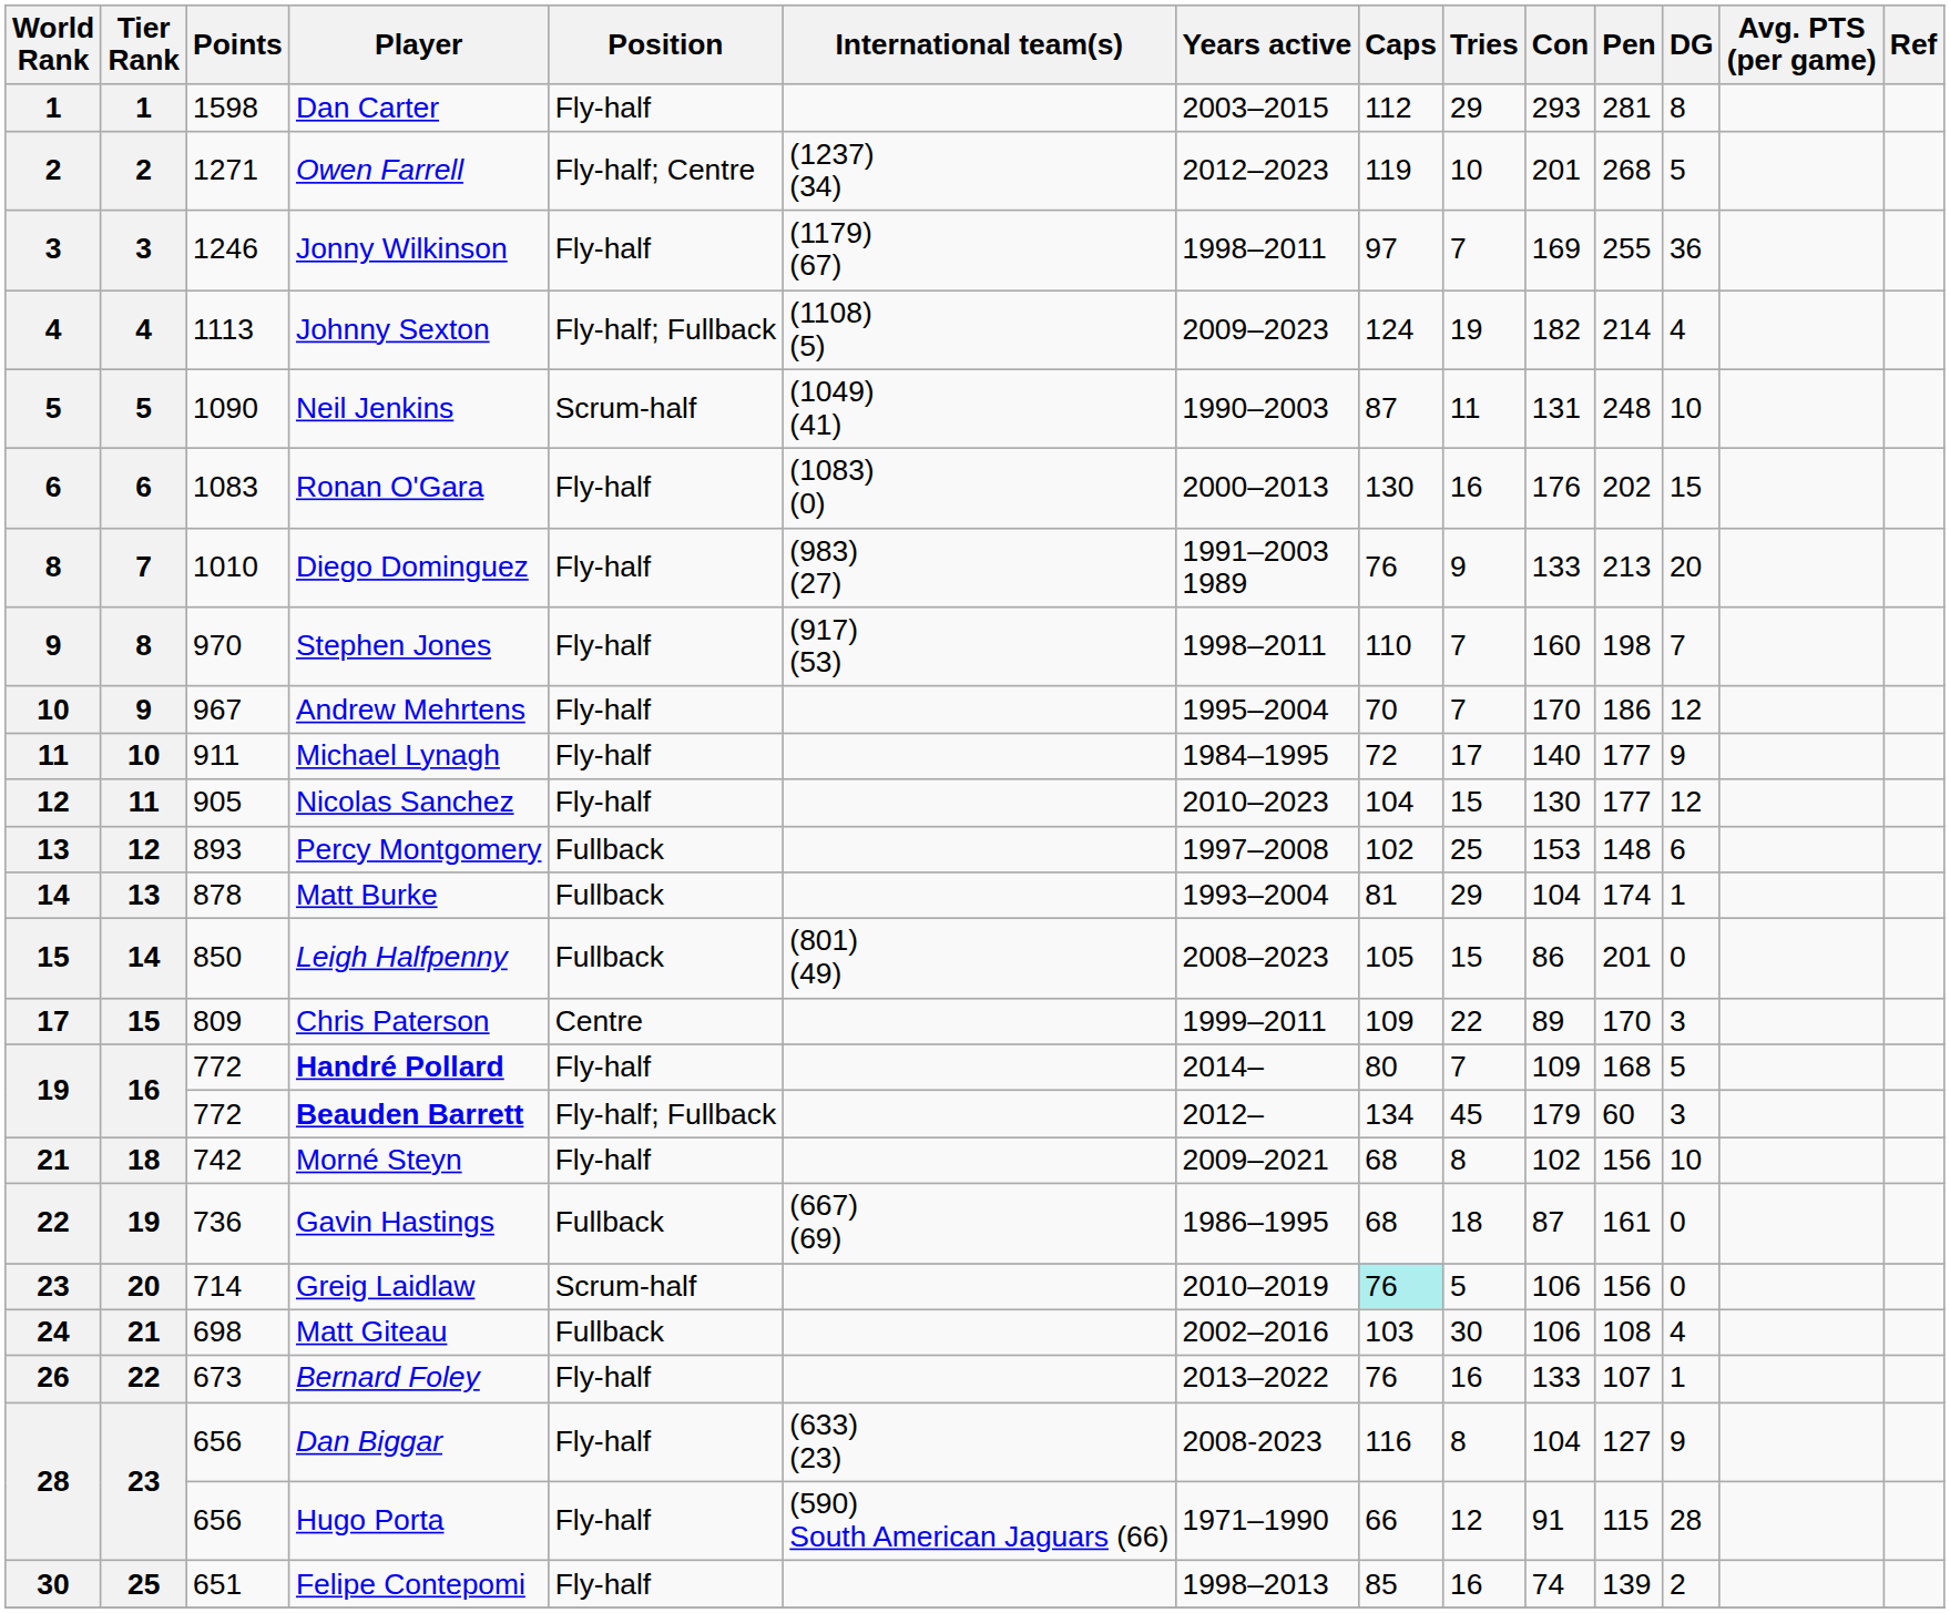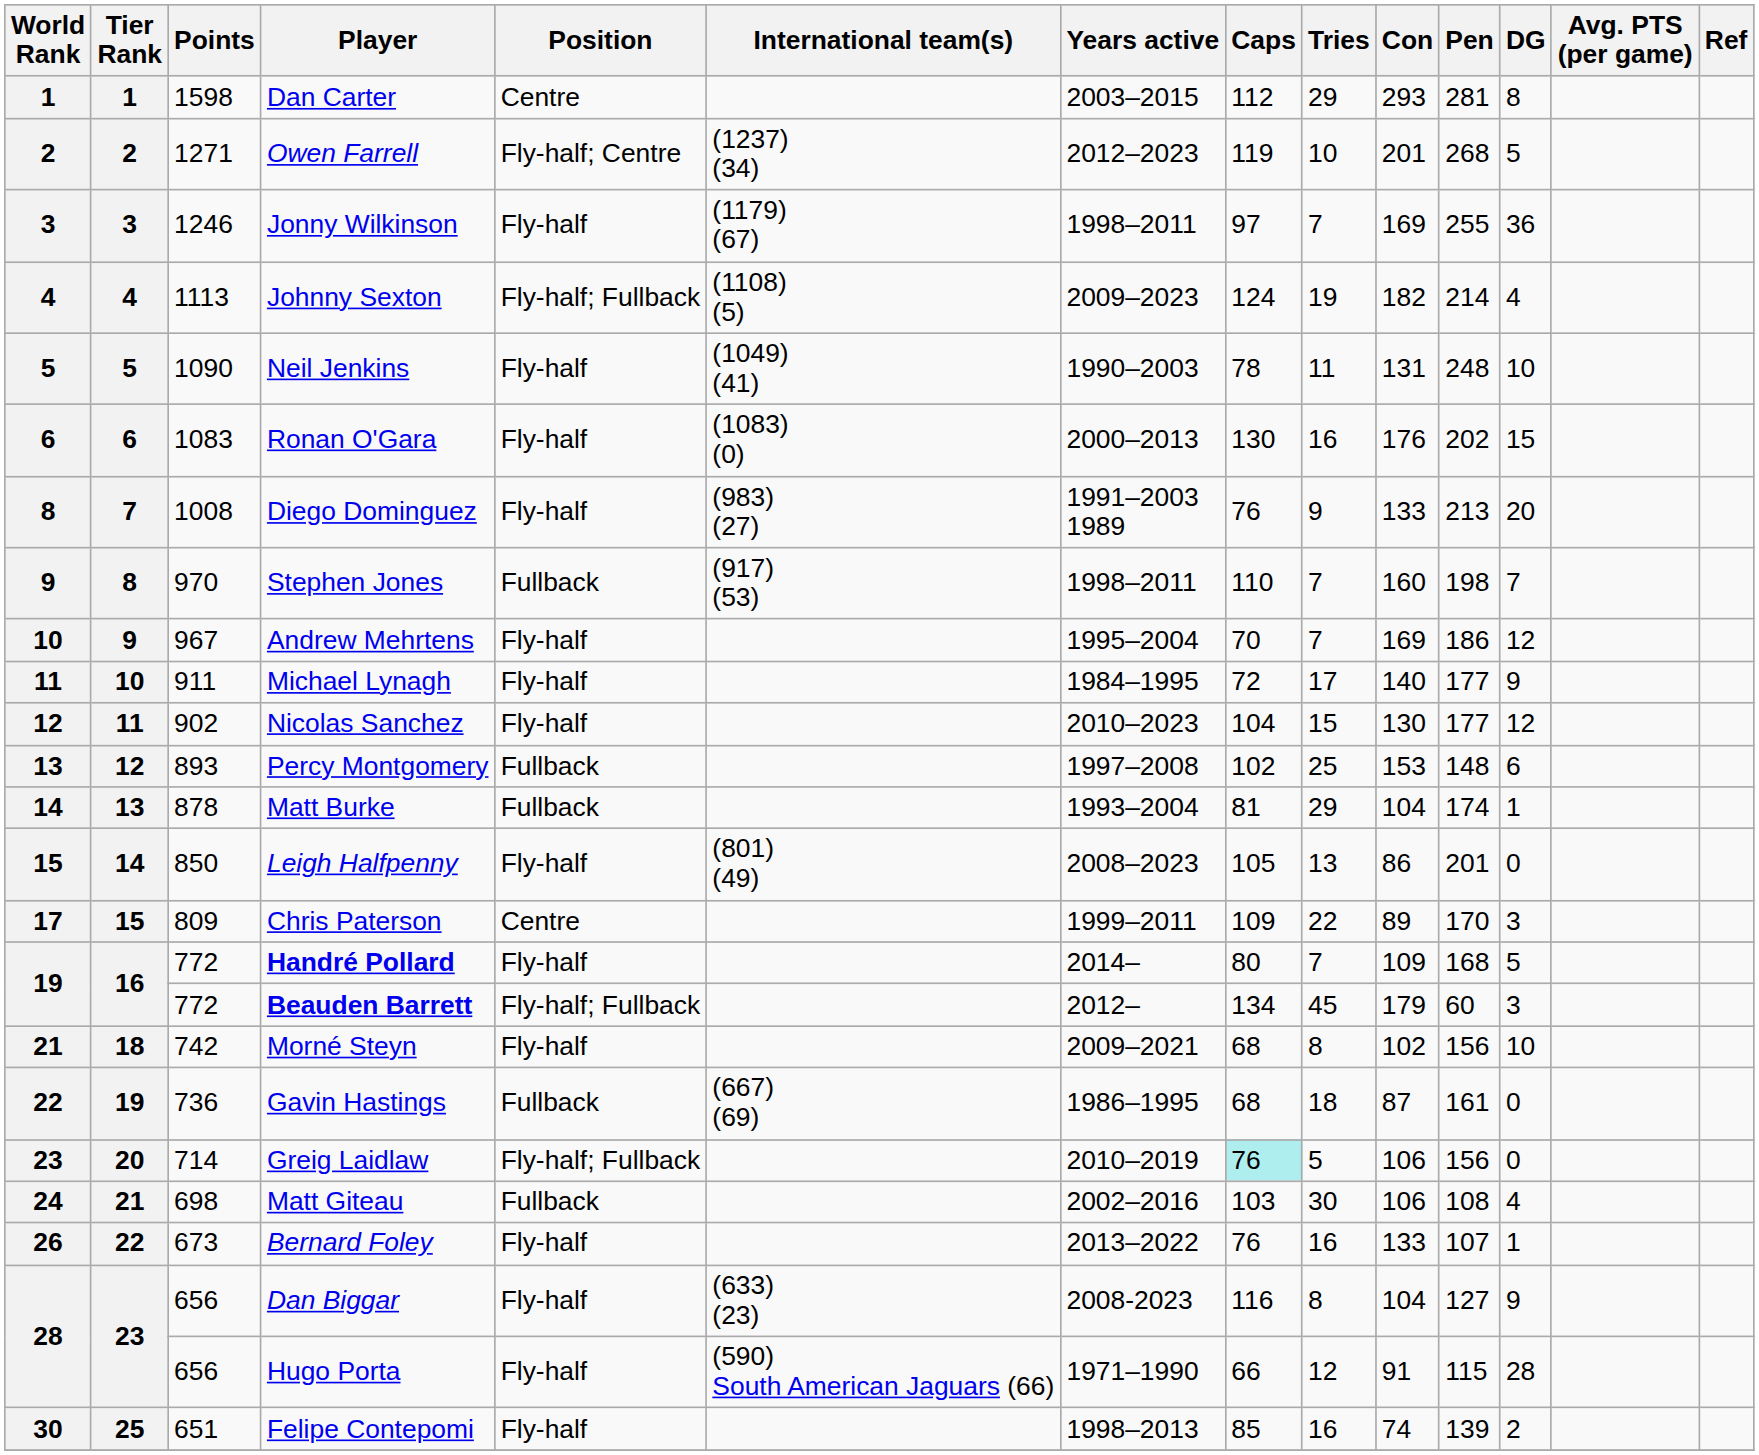 <table class="wikitable sortable" | border="1" cellpadding="0" style="border-collapse: collapse; font-size:100%">
 <tr align="left">
 <th>World<br>Rank</th>
 <th>Tier<br>Rank</th>
 <th>Points</th>
 <th>Player</th>
 <th>Position</th>
 <th>International team(s)</th>
 <th>Years active</th>
 <th>Caps</th>
 <th>Tries</th>
 <th>Con</th>
 <th>Pen</th>
 <th>DG</th>
 <th>Avg. PTS<br>(per game)</th>
 <th>Ref</th>
 </tr>
 <tr>
 <th>1</th>
 <th>1</th>
 <td>1598</td>
 <td><a href='#'>Dan Carter</a></td>
-<td>Fly-half</td>
+<td>Centre</td>
 <td></td>
 <td>2003–2015</td>
 <td>112</td>
 <td>29</td>
 <td>293</td>
 <td>281</td>
 <td>8</td>
 <td></td>
 <td></td>
 </tr>
 <tr>
 <th>2</th>
 <th>2</th>
 <td>1271</td>
 <td><em><a href='#'>Owen Farrell</a></em></td>
 <td>Fly-half; Centre</td>
 <td> (1237)<br> (34)</td>
 <td>2012–2023</td>
 <td>119</td>
 <td>10</td>
 <td>201</td>
 <td>268</td>
 <td>5</td>
 <td></td>
 <td></td>
 </tr>
 <tr>
 <th>3</th>
 <th>3</th>
 <td>1246</td>
 <td><a href='#'>Jonny Wilkinson</a></td>
 <td>Fly-half</td>
 <td> (1179)<br> (67)</td>
 <td>1998–2011</td>
 <td>97</td>
 <td>7</td>
 <td>169</td>
 <td>255</td>
 <td>36</td>
 <td></td>
 <td></td>
 </tr>
 <tr>
 <th>4</th>
 <th>4</th>
 <td>1113</td>
 <td><a href='#'>Johnny Sexton</a></td>
 <td>Fly-half; Fullback</td>
 <td> (1108)<br> (5)</td>
 <td>2009–2023</td>
 <td>124</td>
 <td>19</td>
 <td>182</td>
 <td>214</td>
 <td>4</td>
 <td></td>
 <td></td>
 </tr>
 <tr>
 <th>5</th>
 <th>5</th>
 <td>1090</td>
 <td><a href='#'>Neil Jenkins</a></td>
-<td>Scrum-half</td>
+<td>Fly-half</td>
 <td> (1049)<br> (41)</td>
 <td>1990–2003</td>
-<td>87</td>
+<td>78</td>
 <td>11</td>
 <td>131</td>
 <td>248</td>
 <td>10</td>
 <td></td>
 <td></td>
 </tr>
 <tr>
 <th>6</th>
 <th>6</th>
 <td>1083</td>
 <td><a href='#'>Ronan O'Gara</a></td>
 <td>Fly-half</td>
 <td> (1083)<br> (0)</td>
 <td>2000–2013</td>
 <td>130</td>
 <td>16</td>
 <td>176</td>
 <td>202</td>
 <td>15</td>
 <td></td>
 <td></td>
 </tr>
 <tr>
 <th>8</th>
 <th>7</th>
-<td>1010</td>
+<td>1008</td>
 <td><a href='#'>Diego Dominguez</a></td>
 <td>Fly-half</td>
 <td> (983)<br> (27)</td>
 <td>1991–2003<br>1989</td>
 <td>76</td>
 <td>9</td>
 <td>133</td>
 <td>213</td>
 <td>20</td>
 <td></td>
 <td></td>
 </tr>
 <tr>
 <th>9</th>
 <th>8</th>
 <td>970</td>
 <td><a href='#'>Stephen Jones</a></td>
-<td>Fly-half</td>
+<td>Fullback</td>
 <td> (917)<br> (53)</td>
 <td>1998–2011</td>
 <td>110</td>
 <td>7</td>
 <td>160</td>
 <td>198</td>
 <td>7</td>
 <td></td>
 <td></td>
 </tr>
 <tr>
 <th>10</th>
 <th>9</th>
 <td>967</td>
 <td><a href='#'>Andrew Mehrtens</a></td>
 <td>Fly-half</td>
 <td></td>
 <td>1995–2004</td>
 <td>70</td>
 <td>7</td>
-<td>170</td>
+<td>169</td>
 <td>186</td>
 <td>12</td>
 <td></td>
 <td></td>
 </tr>
 <tr>
 <th>11</th>
 <th>10</th>
 <td>911</td>
 <td><a href='#'>Michael Lynagh</a></td>
 <td>Fly-half</td>
 <td></td>
 <td>1984–1995</td>
 <td>72</td>
 <td>17</td>
 <td>140</td>
 <td>177</td>
 <td>9</td>
 <td></td>
 <td></td>
 </tr>
 <tr>
 <th>12</th>
 <th>11</th>
-<td>905</td>
+<td>902</td>
 <td><a href='#'>Nicolas Sanchez</a></td>
 <td>Fly-half</td>
 <td></td>
 <td>2010–2023</td>
 <td>104</td>
 <td>15</td>
 <td>130</td>
 <td>177</td>
 <td>12</td>
 <td></td>
 <td></td>
 </tr>
 <tr>
 <th>13</th>
 <th>12</th>
 <td>893</td>
 <td><a href='#'>Percy Montgomery</a></td>
 <td>Fullback</td>
 <td></td>
 <td>1997–2008</td>
 <td>102</td>
 <td>25</td>
 <td>153</td>
 <td>148</td>
 <td>6</td>
 <td></td>
 <td></td>
 </tr>
 <tr>
 <th>14</th>
 <th>13</th>
 <td>878</td>
 <td><a href='#'>Matt Burke</a></td>
 <td>Fullback</td>
 <td></td>
 <td>1993–2004</td>
 <td>81</td>
 <td>29</td>
 <td>104</td>
 <td>174</td>
 <td>1</td>
 <td></td>
 <td></td>
 </tr>
 <tr>
 <th>15</th>
 <th>14</th>
 <td>850</td>
 <td><em><a href='#'>Leigh Halfpenny</a></em></td>
-<td>Fullback</td>
+<td>Fly-half</td>
 <td> (801)<br> (49)</td>
 <td>2008–2023</td>
 <td>105</td>
-<td>15</td>
+<td>13</td>
 <td>86</td>
 <td>201</td>
 <td>0</td>
 <td></td>
 <td></td>
 </tr>
 <tr>
 <th>17</th>
 <th>15</th>
 <td>809</td>
 <td><a href='#'>Chris Paterson</a></td>
 <td>Centre</td>
 <td></td>
 <td>1999–2011</td>
 <td>109</td>
 <td>22</td>
 <td>89</td>
 <td>170</td>
 <td>3</td>
 <td></td>
 <td></td>
 </tr>
 <tr>
 <th rowspan=2>19</th>
 <th rowspan=2>16</th>
 <td>772</td>
 <td><strong><a href='#'>Handré Pollard</a></strong></td>
 <td>Fly-half</td>
 <td></td>
 <td>2014–</td>
 <td>80</td>
 <td>7</td>
 <td>109</td>
 <td>168</td>
 <td>5</td>
 <td></td>
 </tr>
 <tr>
 <td>772</td>
 <td><strong><a href='#'>Beauden Barrett</a></strong></td>
 <td>Fly-half; Fullback</td>
 <td></td>
 <td>2012–</td>
 <td>134</td>
 <td>45</td>
 <td>179</td>
 <td>60</td>
 <td>3</td>
 <td></td>
 <td></td>
 </tr>
 <tr>
 <th>21</th>
 <th>18</th>
 <td>742</td>
 <td><a href='#'>Morné Steyn</a></td>
 <td>Fly-half</td>
 <td></td>
 <td>2009–2021</td>
 <td>68</td>
 <td>8</td>
 <td>102</td>
 <td>156</td>
 <td>10</td>
 <td></td>
 <td></td>
 </tr>
 <tr>
 <th>22</th>
 <th>19</th>
 <td>736</td>
 <td><a href='#'>Gavin Hastings</a></td>
 <td>Fullback</td>
 <td> (667)<br> (69)</td>
 <td>1986–1995</td>
 <td>68</td>
 <td>18</td>
 <td>87</td>
 <td>161</td>
 <td>0</td>
 <td></td>
 <td></td>
 </tr>
 <tr>
 <th>23</th>
 <th>20</th>
 <td>714</td>
 <td><a href='#'>Greig Laidlaw</a></td>
-<td>Scrum-half</td>
+<td>Fly-half; Fullback</td>
 <td></td>
 <td>2010–2019</td>
 <td style="background: paleturquoise;">76</td>
 <td>5</td>
 <td>106</td>
 <td>156</td>
 <td>0</td>
 <td></td>
 <td></td>
 </tr>
 <tr>
 <th>24</th>
 <th>21</th>
 <td>698</td>
 <td><a href='#'>Matt Giteau</a></td>
 <td>Fullback</td>
 <td></td>
 <td>2002–2016</td>
 <td>103</td>
 <td>30</td>
 <td>106</td>
 <td>108</td>
 <td>4</td>
 <td></td>
 <td></td>
 </tr>
 <tr>
 <th>26</th>
 <th>22</th>
 <td>673</td>
 <td><em><a href='#'>Bernard Foley</a></em></td>
 <td>Fly-half</td>
 <td></td>
 <td>2013–2022</td>
 <td>76</td>
 <td>16</td>
 <td>133</td>
 <td>107</td>
 <td>1</td>
 <td></td>
 <td></td>
 </tr>
 <tr>
 <th rowspan=2>28</th>
 <th rowspan=2>23</th>
 <td>656</td>
 <td><em><a href='#'>Dan Biggar</a></em></td>
 <td>Fly-half</td>
 <td> (633)<br> (23)</td>
 <td>2008-2023</td>
 <td>116</td>
 <td>8</td>
 <td>104</td>
 <td>127</td>
 <td>9</td>
 <td></td>
 <td></td>
 </tr>
 <tr>
 <td>656</td>
 <td><a href='#'>Hugo Porta</a></td>
 <td>Fly-half</td>
 <td> (590)<br> <a href='#'>South American Jaguars</a> (66)</td>
 <td>1971–1990</td>
 <td>66</td>
 <td>12</td>
 <td>91</td>
 <td>115</td>
 <td>28</td>
 <td></td>
 <td></td>
 </tr>
 <tr>
 <th>30</th>
 <th>25</th>
 <td>651</td>
 <td><a href='#'>Felipe Contepomi</a></td>
 <td>Fly-half</td>
 <td></td>
 <td>1998–2013</td>
 <td>85</td>
 <td>16</td>
 <td>74</td>
 <td>139</td>
 <td>2</td>
 <td></td>
 <td></td>
 </tr>
 <tr>
 </tr>
 </table>
